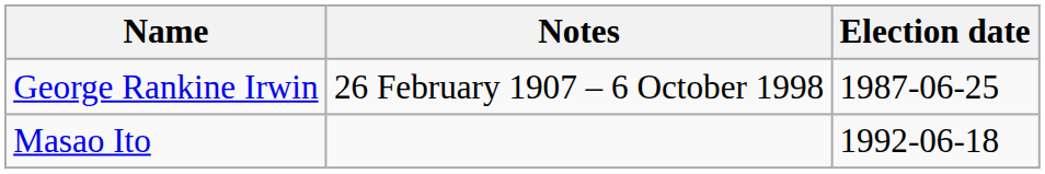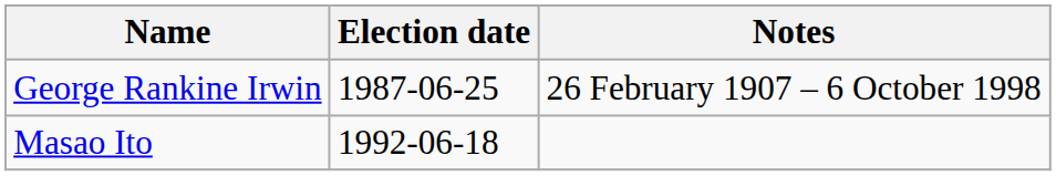 <table class="wikitable sortable">
 <tr>
 <th>Name</th>
+<th>Election date</th>
 <th class="unsortable">Notes</th>
-<th>Election date</th>
 </tr>
 <tr>
 <td><a href='#'>George Rankine Irwin</a></td>
+<td>1987-06-25</td>
 <td>26 February 1907 – 6 October 1998</td>
-<td>1987-06-25</td>
 </tr>
 <tr>
 <td><a href='#'>Masao Ito</a></td>
+<td>1992-06-18</td>
 <td></td>
-<td>1992-06-18</td>
 </tr>
 </table>
